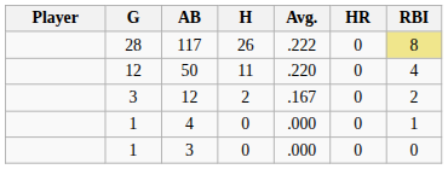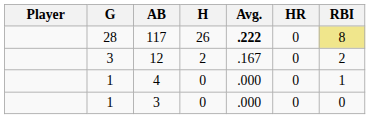 <table class="wikitable sortable">
 <tr>
 <th bgcolor="#DDDDFF" width="16%">Player</th>
 <th bgcolor="#DDDDFF" width="9%">G</th>
 <th bgcolor="#DDDDFF" width="9%">AB</th>
 <th bgcolor="#DDDDFF" width="9%">H</th>
 <th bgcolor="#DDDDFF" width="9%">Avg.</th>
 <th bgcolor="#DDDDFF" width="9%">HR</th>
 <th bgcolor="#DDDDFF" width="9%">RBI</th>
 </tr>
 <tr align="center">
 <td></td>
 <td>28</td>
 <td>117</td>
 <td>26</td>
-<td>.222</td>
+<td><strong>.222</strong></td>
 <td>0</td>
 <td style="background: khaki;">8</td>
-</tr>
-<tr align="center">
-<td></td>
-<td>12</td>
-<td>50</td>
-<td>11</td>
-<td>.220</td>
-<td>0</td>
-<td>4</td>
 </tr>
 <tr align="center">
 <td></td>
 <td>3</td>
 <td>12</td>
 <td>2</td>
 <td>.167</td>
 <td>0</td>
 <td>2</td>
 </tr>
 <tr align="center">
 <td></td>
 <td>1</td>
 <td>4</td>
 <td>0</td>
 <td>.000</td>
 <td>0</td>
 <td>1</td>
 </tr>
 <tr align="center">
 <td></td>
 <td>1</td>
 <td>3</td>
 <td>0</td>
 <td>.000</td>
 <td>0</td>
 <td>0</td>
 </tr>
 </table>
